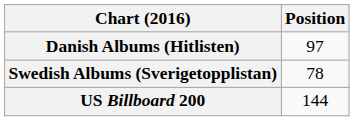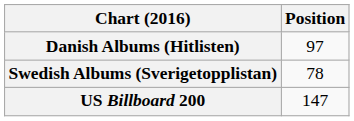 <table class="wikitable sortable plainrowheaders" style="text-align:center">
 <tr>
 <th scope="col">Chart (2016)</th>
 <th scope="col">Position</th>
 </tr>
 <tr>
 <th scope="row">Danish Albums (Hitlisten)</th>
 <td>97</td>
 </tr>
 <tr>
 <th scope="row">Swedish Albums (Sverigetopplistan)</th>
 <td>78</td>
 </tr>
 <tr>
 <th scope="row">US <em>Billboard</em> 200</th>
-<td>144</td>
+<td>147</td>
 </tr>
 </table>
